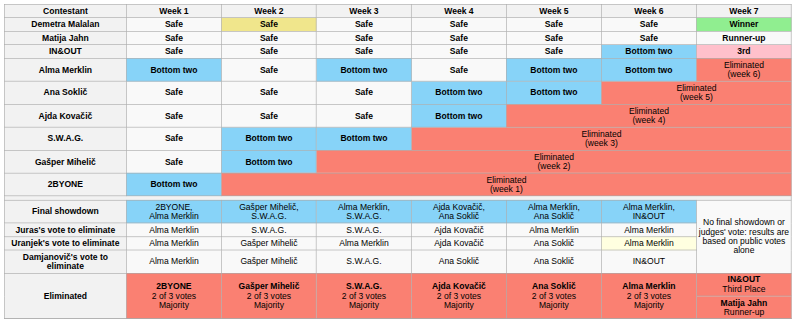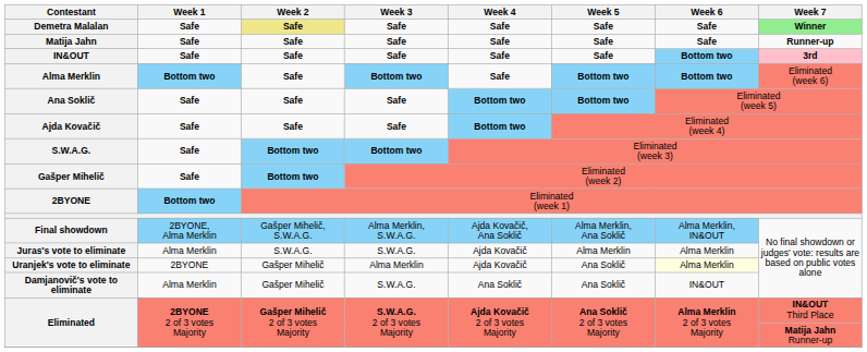 <table class="wikitable" style="text-align:center; font-size:85%">
 <tr>
 <th style="width:9%" rowspan="1" scope="col">Contestant</th>
 <th style="width:7%" rowspan="1" scope="col">Week 1</th>
 <th style="width:7%" rowspan="1" scope="col">Week 2</th>
 <th style="width:7%" rowspan="1" scope="col">Week 3</th>
 <th style="width:7%" rowspan="1" scope="col">Week 4</th>
 <th style="width:7%" rowspan="1" scope="col">Week 5</th>
 <th style="width:7%" rowspan="1" scope="col">Week 6</th>
 <th style="width:7%" rowspan="1" scope="col">Week 7</th>
 </tr>
 <tr>
 <th scope="row">Demetra Malalan</th>
 <td><strong>Safe</strong></td>
 <td style="background: khaki;"><strong>Safe</strong></td>
 <td><strong>Safe</strong></td>
 <td><strong>Safe</strong></td>
 <td><strong>Safe</strong></td>
 <td><strong>Safe</strong></td>
 <td style=background:lightgreen><strong>Winner</strong></td>
 </tr>
 <tr>
 <th scope="row">Matija Jahn</th>
 <td><strong>Safe</strong></td>
 <td><strong>Safe</strong></td>
 <td><strong>Safe</strong></td>
 <td><strong>Safe</strong></td>
 <td><strong>Safe</strong></td>
 <td><strong>Safe</strong></td>
 <td><strong>Runner-up</strong></td>
 </tr>
 <tr>
 <th scope="row">IN&OUT</th>
 <td><strong>Safe</strong></td>
 <td><strong>Safe</strong></td>
 <td><strong>Safe</strong></td>
 <td><strong>Safe</strong></td>
 <td><strong>Safe</strong></td>
 <td style="background:#87D3F8"><strong>Bottom two</strong></td>
 <td colspan="1" style=background:pink><strong>3rd</strong></td>
 </tr>
 <tr>
 <th scope="row">Alma Merklin</th>
 <td style="background:#87D3F8"><strong>Bottom two</strong></td>
 <td><strong>Safe</strong></td>
 <td style="background:#87D3F8"><strong>Bottom two</strong></td>
 <td><strong>Safe</strong></td>
 <td style="background:#87D3F8"><strong>Bottom two</strong></td>
 <td style="background:#87D3F8"><strong>Bottom two</strong></td>
 <td colspan="1" style=background:salmon>Eliminated<br>(week 6)</td>
 </tr>
 <tr>
 <th scope="row">Ana Soklič</th>
 <td><strong>Safe</strong></td>
 <td><strong>Safe</strong></td>
 <td><strong>Safe</strong></td>
 <td style="background:#87D3F8"><strong>Bottom two</strong></td>
 <td style="background:#87D3F8"><strong>Bottom two</strong></td>
 <td colspan="2" style=background:salmon>Eliminated<br>(week 5)</td>
 </tr>
 <tr>
 <th scope="row">Ajda Kovačič</th>
 <td><strong>Safe</strong></td>
 <td><strong>Safe</strong></td>
 <td><strong>Safe</strong></td>
 <td style="background:#87D3F8"><strong>Bottom two</strong></td>
 <td colspan="3" style=background:salmon>Eliminated<br>(week 4)</td>
 </tr>
 <tr>
 <th scope="row">S.W.A.G.</th>
 <td><strong>Safe</strong></td>
 <td style="background:#87D3F8"><strong>Bottom two</strong></td>
 <td style="background:#87D3F8"><strong>Bottom two</strong></td>
 <td colspan="4" style=background:salmon>Eliminated<br>(week 3)</td>
 </tr>
 <tr>
 <th scope="row">Gašper Mihelič</th>
 <td><strong>Safe</strong></td>
 <td style="background:#87D3F8"><strong>Bottom two</strong></td>
 <td colspan="5" style=background:salmon>Eliminated<br>(week 2)</td>
 </tr>
 <tr>
 <th scope="row">2BYONE</th>
 <td style="background:#87D3F8"><strong>Bottom two</strong></td>
 <td colspan="6" style=background:salmon>Eliminated<br>(week 1)</td>
 </tr>
 <tr>
 <th colspan="8"></th>
 </tr>
 <tr>
 <th scope="row">Final showdown</th>
 <td style="background:#87D3F8">2BYONE,<br>Alma Merklin</td>
 <td style="background:#87D3F8">Gašper Mihelič,<br>S.W.A.G.</td>
 <td style="background:#87D3F8">Alma Merklin,<br>S.W.A.G.</td>
 <td style="background:#87D3F8">Ajda Kovačič,<br>Ana Soklič</td>
 <td style="background:#87D3F8">Alma Merklin,<br>Ana Soklič</td>
 <td style="background:#87D3F8">Alma Merklin,<br>IN&OUT</td>
 <td rowspan="4">No final showdown or judges' vote: results are based on public votes alone</td>
 </tr>
 <tr>
 <th scope="row">Juras's vote to eliminate</th>
 <td>Alma Merklin</td>
 <td>S.W.A.G.</td>
 <td>S.W.A.G.</td>
 <td>Ajda Kovačič</td>
 <td>Alma Merklin</td>
 <td>Alma Merklin</td>
 </tr>
 <tr>
 <th scope="row">Uranjek's vote to eliminate</th>
-<td>Alma Merklin</td>
+<td>2BYONE</td>
 <td>Gašper Mihelič</td>
 <td>Alma Merklin</td>
 <td>Ajda Kovačič</td>
 <td>Ana Soklič</td>
 <td style="background: lightyellow;">Alma Merklin</td>
 </tr>
 <tr>
 <th scope="row">Damjanovič's vote to eliminate</th>
 <td>Alma Merklin</td>
 <td>Gašper Mihelič</td>
 <td>S.W.A.G.</td>
 <td>Ana Soklič</td>
 <td>Ana Soklič</td>
 <td>IN&OUT</td>
 </tr>
 <tr>
 <th scope="row" rowspan="2">Eliminated</th>
 <td rowspan="2" style=background:salmon><strong>2BYONE</strong><br>2 of 3 votes<br>Majority</td>
 <td rowspan="2" style=background:salmon><strong>Gašper Mihelič</strong><br>2 of 3 votes<br>Majority</td>
 <td rowspan="2" style=background:salmon><strong>S.W.A.G.</strong><br>2 of 3 votes<br>Majority</td>
 <td rowspan="2" style=background:salmon><strong>Ajda Kovačič</strong><br>2 of 3 votes<br>Majority</td>
 <td rowspan="2" style=background:salmon><strong>Ana Soklič</strong><br>2 of 3 votes<br>Majority</td>
 <td rowspan="2" style=background:salmon><strong>Alma Merklin</strong><br>2 of 3 votes<br>Majority</td>
 <td style=background:salmon><strong>IN&OUT</strong><br>Third Place</td>
 </tr>
 <tr>
 <td style=background:salmon><strong>Matija Jahn</strong><br>Runner-up</td>
 </tr>
 <tr>
 </tr>
 </table>
